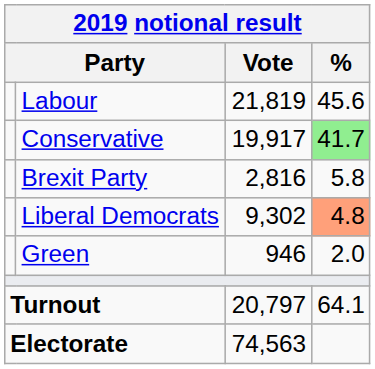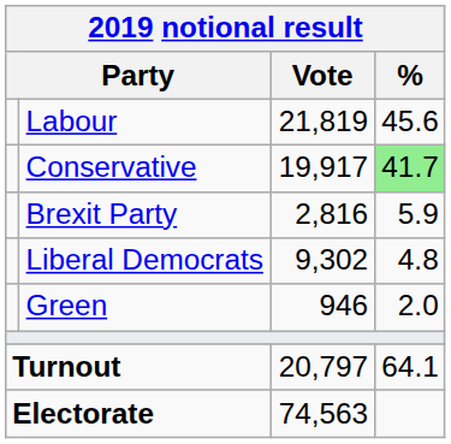 <table class="wikitable">
 <tr>
 <th colspan="4"><a href='#'>2019</a> <a href='#'>notional result</a></th>
 </tr>
 <tr>
 <th bgcolor="#DDDDFF" width="130px" colspan="2">Party</th>
 <th bgcolor="#DDDDFF" width="50px">Vote</th>
 <th bgcolor="#DDDDFF" width="30px">%</th>
 </tr>
 <tr>
 <td></td>
 <td><a href='#'>Labour</a></td>
 <td align=right>21,819</td>
 <td align=right>45.6</td>
 </tr>
 <tr>
 <td></td>
 <td><a href='#'>Conservative</a></td>
 <td align=right>19,917</td>
 <td align=right style="background: lightgreen;">41.7</td>
 </tr>
 <tr>
 <td></td>
 <td><a href='#'>Brexit Party</a></td>
 <td align=right>2,816</td>
-<td align=right>5.8</td>
+<td align=right>5.9</td>
 </tr>
 <tr>
 <td></td>
 <td><a href='#'>Liberal Democrats</a></td>
 <td align=right>9,302</td>
-<td align=right style="background: lightsalmon;">4.8</td>
+<td align=right>4.8</td>
 </tr>
 <tr>
 <td></td>
 <td><a href='#'>Green</a></td>
 <td align=right>946</td>
 <td align=right>2.0</td>
 </tr>
 <tr>
 <td colspan="4" bgcolor="#EAECF0"></td>
 </tr>
 <tr>
 <td colspan="2"><strong>Turnout</strong></td>
 <td align=right>20,797</td>
 <td align=right>64.1</td>
 </tr>
 <tr>
 <td colspan="2"><strong>Electorate</strong></td>
 <td align=right>74,563</td>
 </tr>
 </table>
